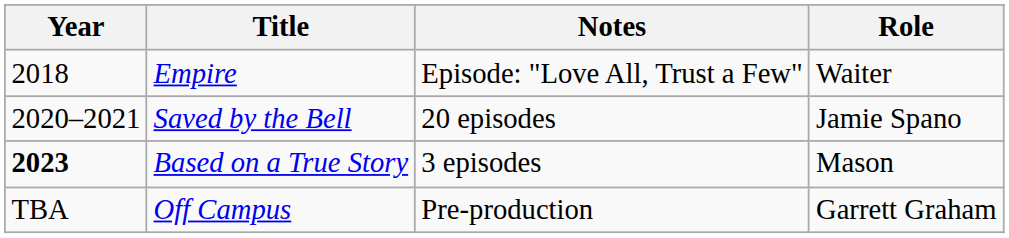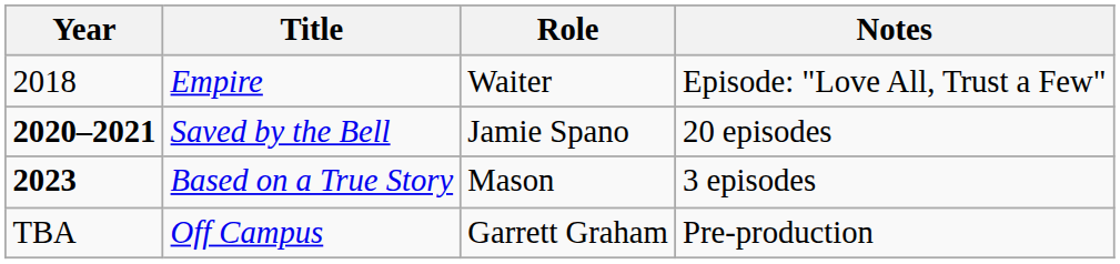 <table class="wikitable sortable">
 <tr>
 <th>Year</th>
 <th>Title</th>
+<th>Role</th>
 <th>Notes</th>
-<th>Role</th>
 </tr>
 <tr>
 <td>2018</td>
 <td><em><a href='#'>Empire</a></em></td>
+<td>Waiter</td>
 <td>Episode: "Love All, Trust a Few"</td>
-<td>Waiter</td>
 </tr>
 <tr>
-<td>2020–2021</td>
+<td><strong>2020–2021</strong></td>
 <td><em><a href='#'>Saved by the Bell</a></em></td>
+<td>Jamie Spano</td>
 <td>20 episodes</td>
-<td>Jamie Spano</td>
 </tr>
 <tr>
 <td><strong>2023</strong></td>
 <td><em><a href='#'>Based on a True Story</a></em></td>
+<td>Mason</td>
 <td>3 episodes</td>
-<td>Mason</td>
 </tr>
 <tr>
 <td>TBA</td>
 <td><em><a href='#'>Off Campus</a></em></td>
+<td>Garrett Graham</td>
 <td>Pre-production</td>
-<td>Garrett Graham</td>
 </tr>
 </table>
